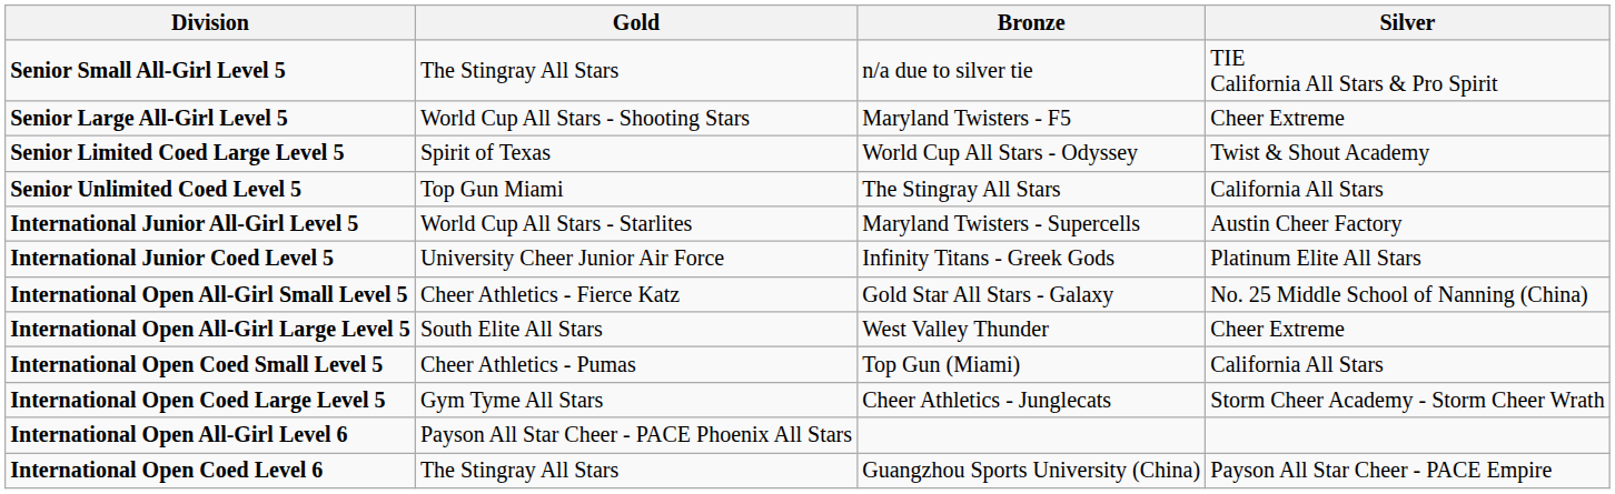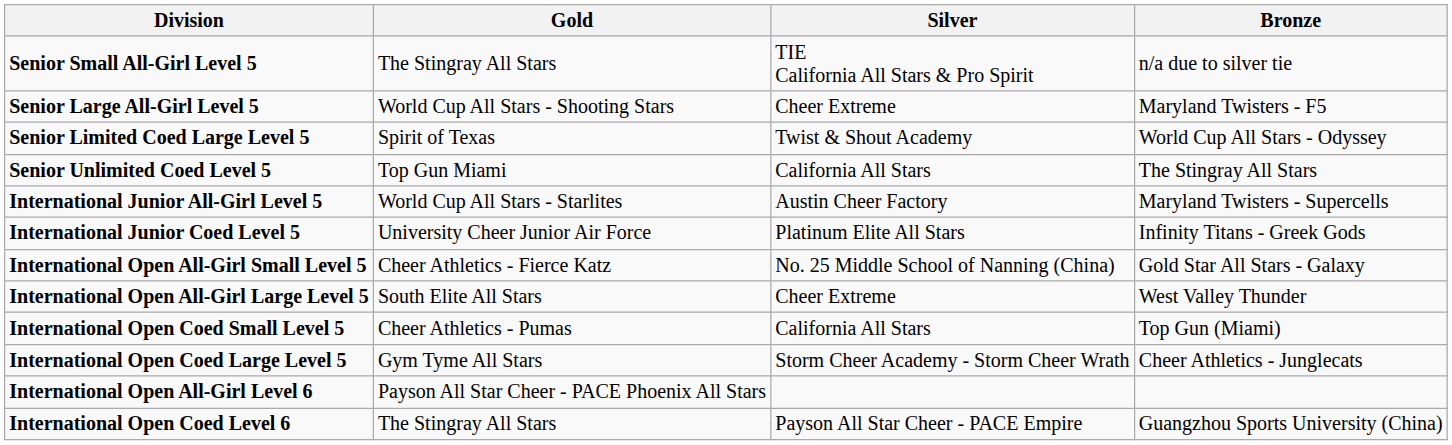 <table class="wikitable">
 <tr>
 <th><strong>Division</strong></th>
 <th><strong>Gold</strong></th>
+<th><strong>Silver</strong></th>
 <th><strong>Bronze</strong></th>
-<th><strong>Silver</strong></th>
 </tr>
 <tr>
 <td><strong>Senior Small All-Girl Level 5</strong></td>
 <td>The Stingray All Stars</td>
+<td>TIE<br>California All Stars & Pro Spirit</td>
 <td>n/a due to silver tie</td>
-<td>TIE<br>California All Stars & Pro Spirit</td>
 </tr>
 <tr>
 <td><strong>Senior Large All-Girl Level 5</strong></td>
 <td>World Cup All Stars - Shooting Stars</td>
+<td>Cheer Extreme</td>
 <td>Maryland Twisters - F5</td>
-<td>Cheer Extreme</td>
 </tr>
 <tr>
 <td><strong>Senior Limited Coed Large Level 5</strong></td>
 <td>Spirit of Texas</td>
+<td>Twist & Shout Academy</td>
 <td>World Cup All Stars - Odyssey</td>
-<td>Twist & Shout Academy</td>
 </tr>
 <tr>
 <td><strong>Senior Unlimited Coed Level 5</strong></td>
 <td>Top Gun Miami</td>
+<td>California All Stars</td>
 <td>The Stingray All Stars</td>
-<td>California All Stars</td>
 </tr>
 <tr>
 <td><strong>International Junior All-Girl Level 5</strong></td>
 <td>World Cup All Stars - Starlites</td>
+<td>Austin Cheer Factory</td>
 <td>Maryland Twisters - Supercells</td>
-<td>Austin Cheer Factory</td>
 </tr>
 <tr>
 <td><strong>International Junior Coed Level 5</strong></td>
 <td>University Cheer Junior Air Force</td>
+<td>Platinum Elite All Stars</td>
 <td>Infinity Titans - Greek Gods</td>
-<td>Platinum Elite All Stars</td>
 </tr>
 <tr>
 <td><strong>International Open All-Girl Small Level 5</strong></td>
 <td>Cheer Athletics - Fierce Katz</td>
+<td>No. 25 Middle School of Nanning (China)</td>
 <td>Gold Star All Stars - Galaxy</td>
-<td>No. 25 Middle School of Nanning (China)</td>
 </tr>
 <tr>
 <td><strong>International Open All-Girl Large Level 5</strong></td>
 <td>South Elite All Stars</td>
+<td>Cheer Extreme</td>
 <td>West Valley Thunder</td>
-<td>Cheer Extreme</td>
 </tr>
 <tr>
 <td><strong>International Open Coed Small Level 5</strong></td>
 <td>Cheer Athletics - Pumas</td>
+<td>California All Stars</td>
 <td>Top Gun (Miami)</td>
-<td>California All Stars</td>
 </tr>
 <tr>
 <td><strong>International Open Coed Large Level 5</strong></td>
 <td>Gym Tyme All Stars</td>
+<td>Storm Cheer Academy - Storm Cheer Wrath</td>
 <td>Cheer Athletics - Junglecats</td>
-<td>Storm Cheer Academy - Storm Cheer Wrath</td>
 </tr>
 <tr>
 <td><strong>International Open All-Girl Level 6</strong></td>
 <td>Payson All Star Cheer - PACE Phoenix All Stars</td>
 <td></td>
 <td></td>
 </tr>
 <tr>
 <td><strong>International Open Coed Level 6</strong></td>
 <td>The Stingray All Stars</td>
+<td>Payson All Star Cheer - PACE Empire</td>
 <td>Guangzhou Sports University (China)</td>
-<td>Payson All Star Cheer - PACE Empire</td>
 </tr>
 </table>
